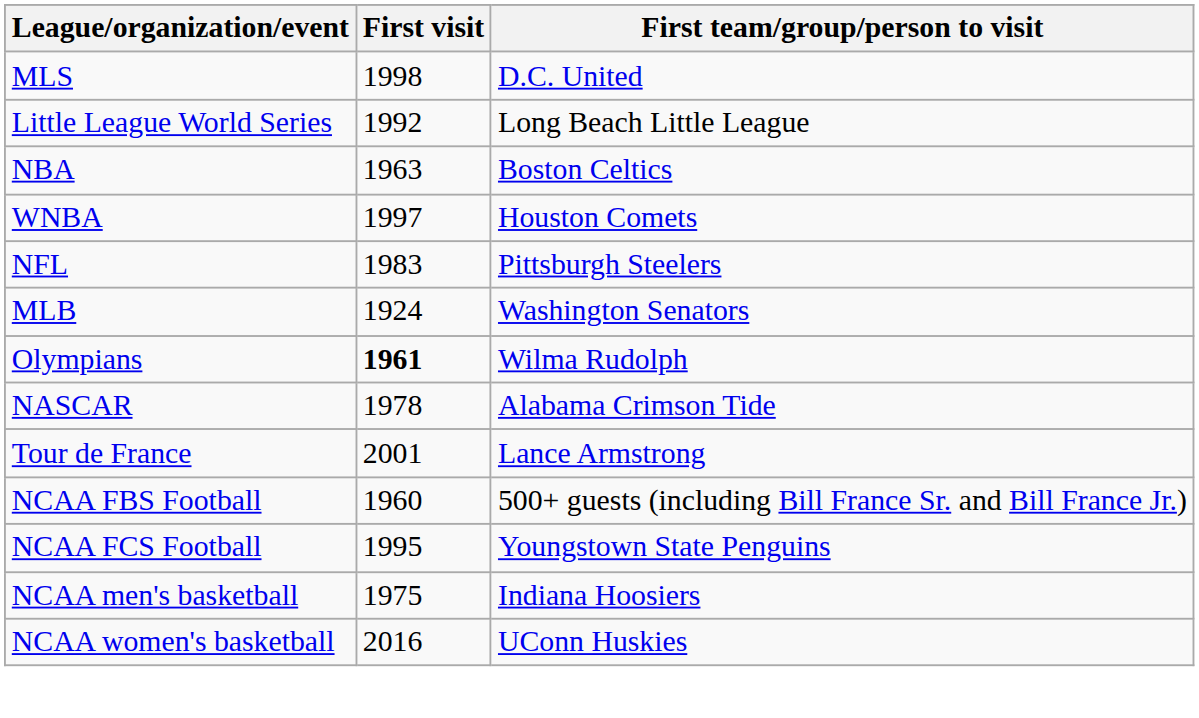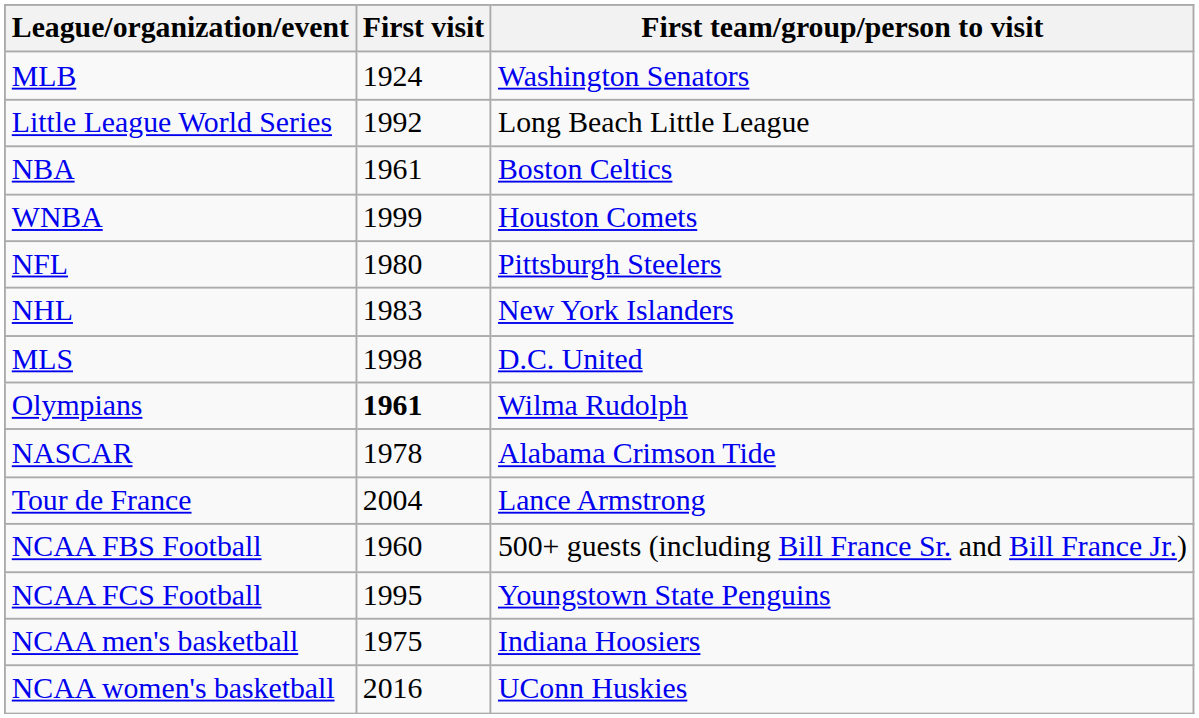 <table class="wikitable sortable">
 <tr>
 <th>League/organization/event</th>
 <th>First visit</th>
 <th>First team/group/person to visit</th>
 </tr>
 <tr>
-<td><a href='#'>MLS</a></td>
-<td>1998</td>
-<td><a href='#'>D.C. United</a></td>
+<td><a href='#'>MLB</a></td>
+<td>1924</td>
+<td><a href='#'>Washington Senators</a></td>
 </tr>
 <tr>
 <td><a href='#'>Little League World Series</a></td>
 <td>1992</td>
 <td>Long Beach Little League</td>
 </tr>
 <tr>
 <td><a href='#'>NBA</a></td>
-<td>1963</td>
+<td>1961</td>
 <td><a href='#'>Boston Celtics</a></td>
 </tr>
 <tr>
 <td><a href='#'>WNBA</a></td>
-<td>1997</td>
+<td>1999</td>
 <td><a href='#'>Houston Comets</a></td>
 </tr>
 <tr>
 <td><a href='#'>NFL</a></td>
-<td>1983</td>
+<td>1980</td>
 <td><a href='#'>Pittsburgh Steelers</a></td>
 </tr>
 <tr>
-<td><a href='#'>MLB</a></td>
-<td>1924</td>
-<td><a href='#'>Washington Senators</a></td>
+<td><a href='#'>NHL</a></td>
+<td>1983</td>
+<td><a href='#'>New York Islanders</a></td>
+</tr>
+<tr>
+<td><a href='#'>MLS</a></td>
+<td>1998</td>
+<td><a href='#'>D.C. United</a></td>
 </tr>
 <tr>
 <td><a href='#'>Olympians</a></td>
 <td><strong>1961</strong></td>
 <td><a href='#'>Wilma Rudolph</a></td>
 </tr>
 <tr>
 <td><a href='#'>NASCAR</a></td>
 <td>1978</td>
 <td><a href='#'>Alabama Crimson Tide</a></td>
 </tr>
 <tr>
 <td><a href='#'>Tour de France</a></td>
-<td>2001</td>
+<td>2004</td>
 <td><a href='#'>Lance Armstrong</a></td>
 </tr>
 <tr>
 <td><a href='#'>NCAA FBS Football</a></td>
 <td>1960</td>
 <td>500+ guests (including <a href='#'>Bill France Sr.</a> and <a href='#'>Bill France Jr.</a>)</td>
 </tr>
 <tr>
 <td><a href='#'>NCAA FCS Football</a></td>
 <td>1995</td>
 <td><a href='#'>Youngstown State Penguins</a></td>
 </tr>
 <tr>
 <td><a href='#'>NCAA men's basketball</a></td>
 <td>1975</td>
 <td><a href='#'>Indiana Hoosiers</a></td>
 </tr>
 <tr>
 <td><a href='#'>NCAA women's basketball</a></td>
 <td>2016</td>
 <td><a href='#'>UConn Huskies</a></td>
 </tr>
 </table>
